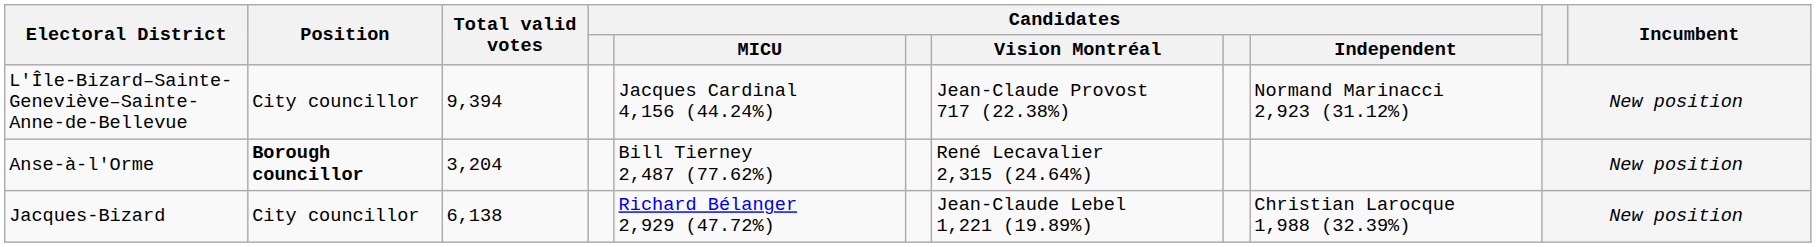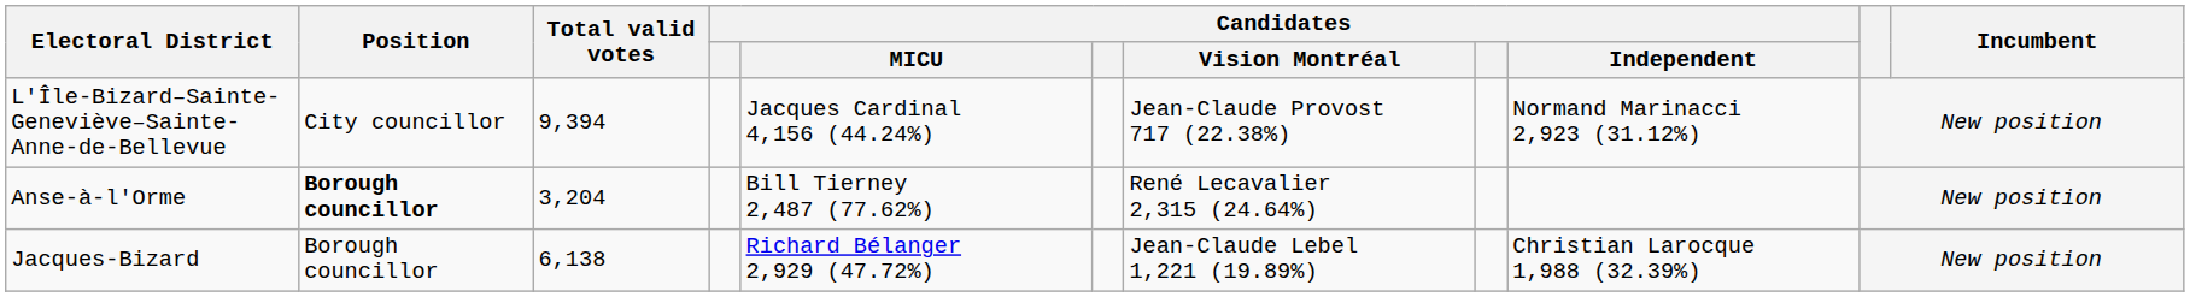 <table class="wikitable" width="100%">
 <tr>
 <th width=10% rowspan=2>Electoral District</th>
 <th width=8% rowspan=2>Position</th>
 <th width=6% rowspan=2>Total valid votes</th>
 <th colspan=6>Candidates</th>
 <th width=1% rowspan=2> </th>
 <th width=10% rowspan=2>Incumbent</th>
 </tr>
 <tr>
 <th width=1% > </th>
 <th width=12% >MICU</th>
 <th width=1% > </th>
 <th width=12% >Vision Montréal</th>
 <th width=1% > </th>
 <th width=12% >Independent</th>
 </tr>
 <tr>
 <td>L'Île-Bizard–Sainte-Geneviève–Sainte-Anne-de-Bellevue</td>
 <td>City councillor</td>
 <td>9,394</td>
 <td> </td>
 <td>Jacques Cardinal<br>4,156 (44.24%)</td>
 <td></td>
 <td>Jean-Claude Provost<br>717 (22.38%)</td>
 <td></td>
 <td>Normand Marinacci<br>2,923 (31.12%)</td>
 <td colspan="2" style="background:whitesmoke; text-align:center;"><em>New position</em></td>
 </tr>
 <tr>
 <td>Anse-à-l'Orme</td>
 <td><strong>Borough councillor</strong></td>
 <td>3,204</td>
 <td> </td>
 <td>Bill Tierney<br>2,487 (77.62%)</td>
 <td></td>
 <td>René Lecavalier<br>2,315 (24.64%)</td>
 <td></td>
 <td></td>
 <td colspan="2" style="background:whitesmoke; text-align:center;"><em>New position</em></td>
 </tr>
 <tr>
 <td>Jacques-Bizard</td>
-<td>City councillor</td>
+<td>Borough councillor</td>
 <td>6,138</td>
 <td> </td>
 <td><a href='#'>Richard Bélanger</a><br>2,929 (47.72%)</td>
 <td></td>
 <td>Jean-Claude Lebel<br>1,221 (19.89%)</td>
 <td></td>
 <td>Christian Larocque<br>1,988 (32.39%)</td>
 <td colspan="2" style="background:whitesmoke; text-align:center;"><em>New position</em></td>
 </tr>
 </table>
